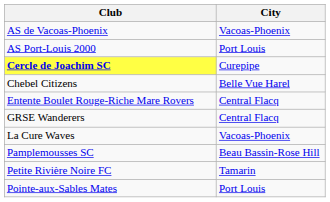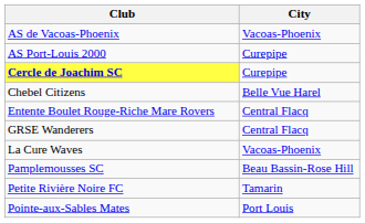 <table class="wikitable sortable">
 <tr>
 <th width="300px">Club</th>
 <th width="150px">City</th>
 </tr>
 <tr>
 <td><a href='#'>AS de Vacoas-Phoenix</a></td>
 <td><a href='#'>Vacoas-Phoenix</a></td>
 </tr>
 <tr>
 <td><a href='#'>AS Port-Louis 2000</a></td>
-<td><a href='#'>Port Louis</a></td>
+<td><a href='#'>Curepipe</a></td>
 </tr>
 <tr>
 <td bgcolor=#ffff44><strong><a href='#'>Cercle de Joachim SC</a></strong></td>
 <td><a href='#'>Curepipe</a></td>
 </tr>
 <tr>
 <td>Chebel Citizens</td>
 <td><a href='#'>Belle Vue Harel</a></td>
 </tr>
 <tr>
 <td><a href='#'>Entente Boulet Rouge-Riche Mare Rovers</a></td>
 <td><a href='#'>Central Flacq</a></td>
 </tr>
 <tr>
 <td>GRSE Wanderers</td>
 <td><a href='#'>Central Flacq</a></td>
 </tr>
 <tr>
 <td>La Cure Waves</td>
 <td><a href='#'>Vacoas-Phoenix</a></td>
 </tr>
 <tr>
 <td><a href='#'>Pamplemousses SC</a></td>
 <td><a href='#'>Beau Bassin-Rose Hill</a></td>
 </tr>
 <tr>
 <td><a href='#'>Petite Rivière Noire FC</a></td>
 <td><a href='#'>Tamarin</a></td>
 </tr>
 <tr>
 <td><a href='#'>Pointe-aux-Sables Mates</a></td>
 <td><a href='#'>Port Louis</a></td>
 </tr>
 </table>
